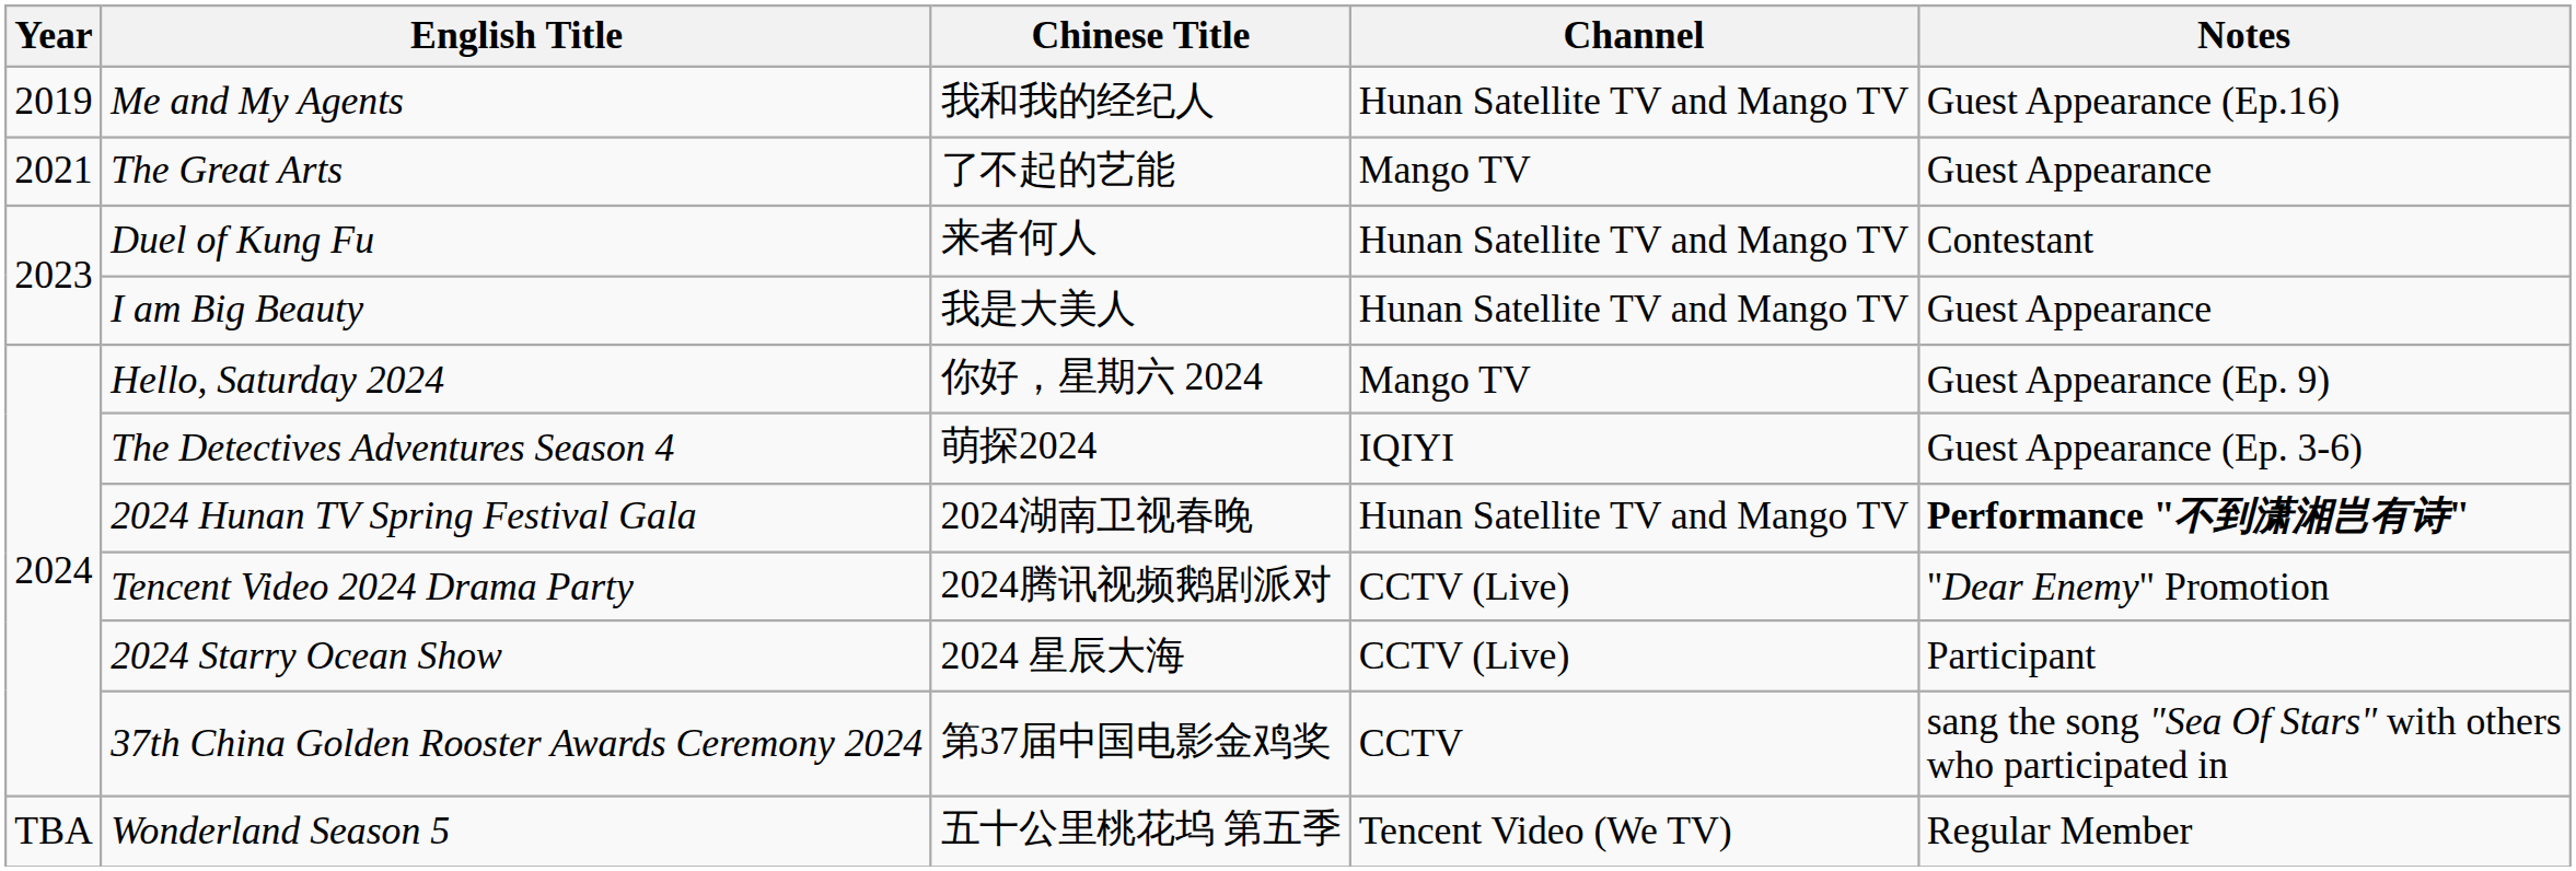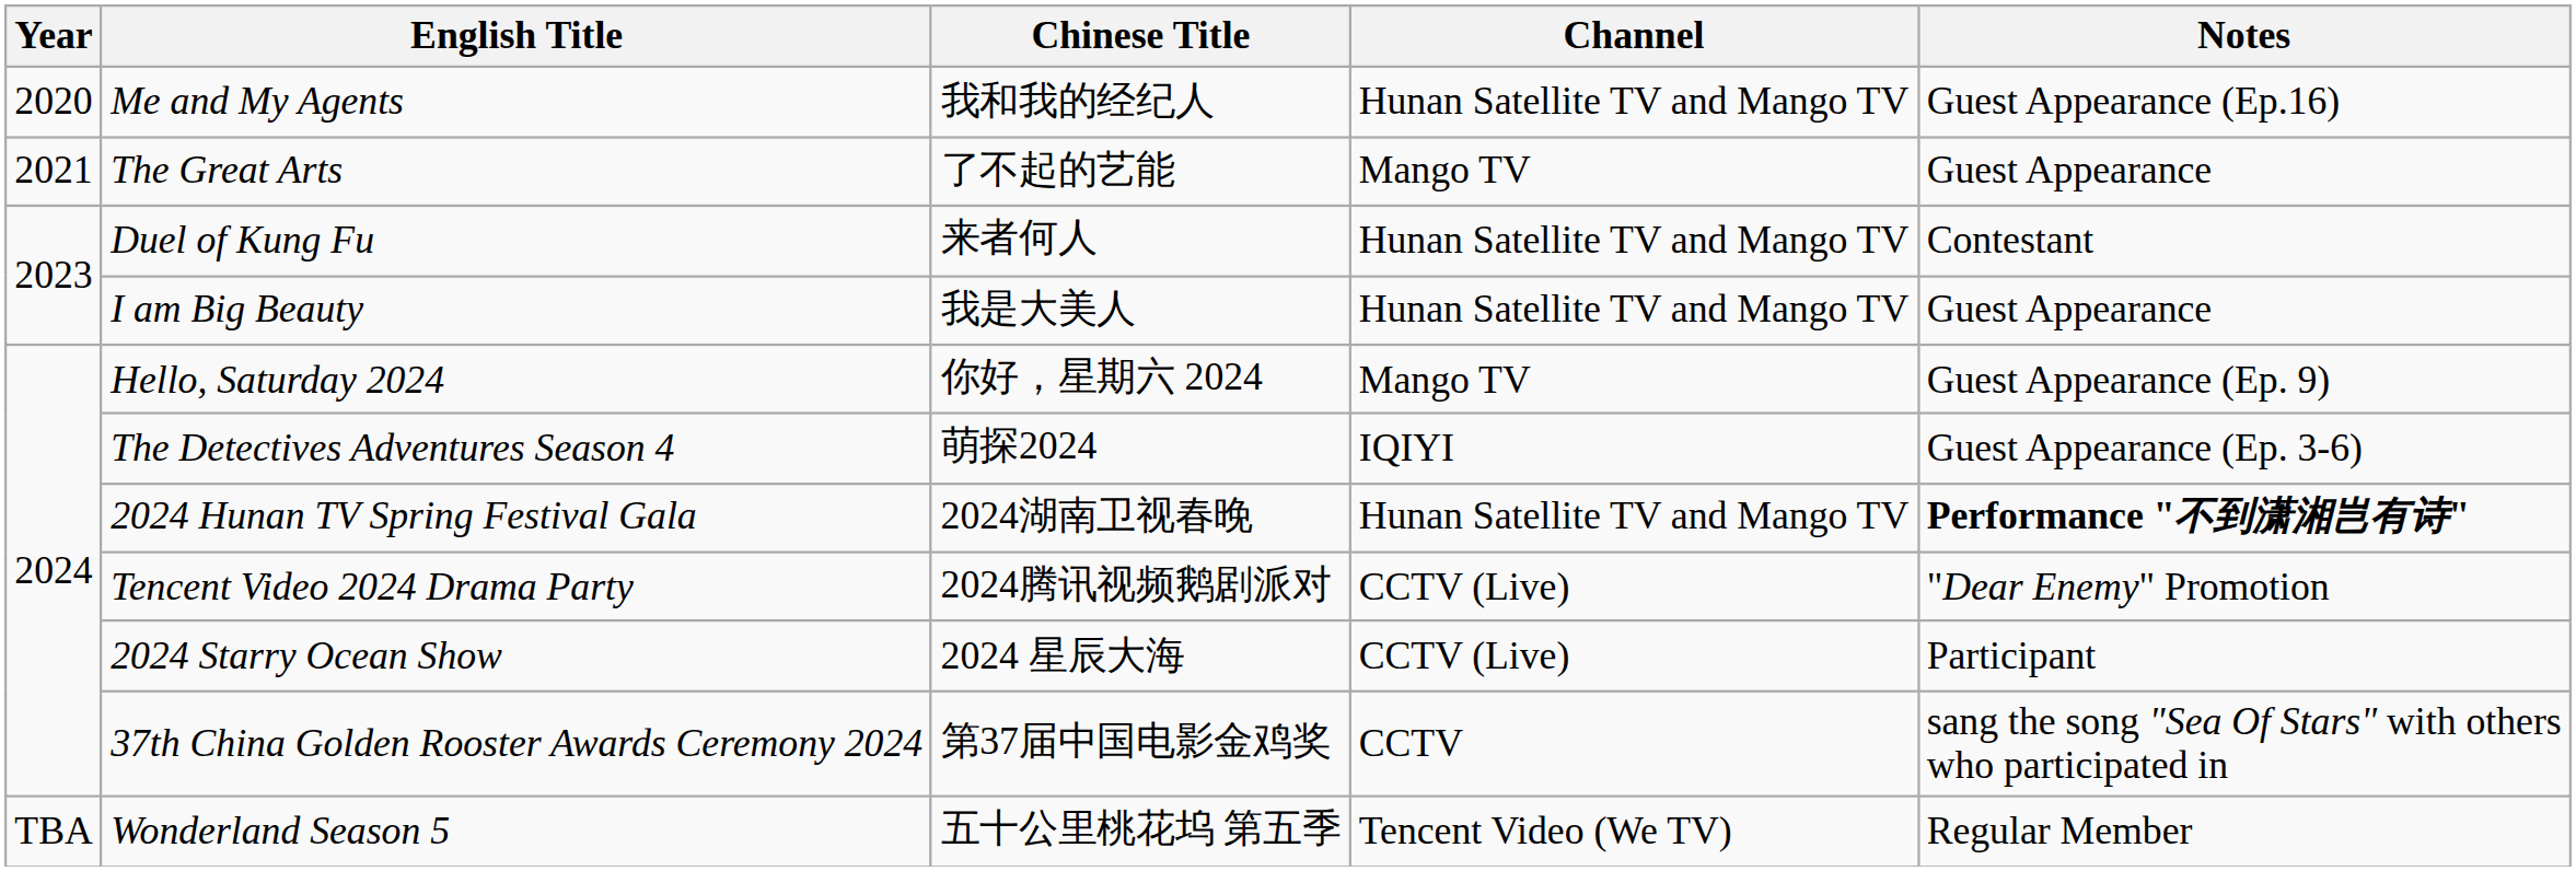 <table class="wikitable">
 <tr>
 <th>Year</th>
 <th>English Title</th>
 <th>Chinese Title</th>
 <th>Channel</th>
 <th>Notes</th>
 </tr>
 <tr>
-<td>2019</td>
+<td>2020</td>
 <td><em>Me and My Agents</em></td>
 <td>我和我的经纪人</td>
 <td>Hunan Satellite TV and Mango TV</td>
 <td>Guest Appearance (Ep.16)</td>
 </tr>
 <tr>
 <td>2021</td>
 <td><em>The Great Arts</em></td>
 <td>了不起的艺能</td>
 <td>Mango TV</td>
 <td>Guest Appearance</td>
 </tr>
 <tr>
 <td rowspan="2">2023</td>
 <td><em>Duel of Kung Fu</em></td>
 <td>来者何人</td>
 <td>Hunan Satellite TV and Mango TV</td>
 <td>Contestant</td>
 </tr>
 <tr>
 <td><em>I am Big Beauty</em></td>
 <td>我是大美人</td>
 <td>Hunan Satellite TV and Mango TV</td>
 <td>Guest Appearance</td>
 </tr>
 <tr>
 <td rowspan="6">2024</td>
 <td><em>Hello, Saturday 2024</em></td>
 <td>你好，星期六 2024</td>
 <td>Mango TV</td>
 <td>Guest Appearance (Ep. 9)</td>
 </tr>
 <tr>
 <td><em>The Detectives Adventures Season 4</em></td>
 <td>萌探2024</td>
 <td>IQIYI</td>
 <td>Guest Appearance (Ep. 3-6)</td>
 </tr>
 <tr>
 <td><em>2024 Hunan TV Spring Festival Gala</em></td>
 <td>2024湖南卫视春晚</td>
 <td>Hunan Satellite TV and Mango TV</td>
 <td><strong>Performance "<em>不到潇湘岂有诗</em>"</strong></td>
 </tr>
 <tr>
 <td><em>Tencent Video 2024 Drama Party</em></td>
 <td>2024腾讯视频鹅剧派对</td>
 <td>CCTV (Live)</td>
 <td>"<em>Dear Enemy</em>" Promotion</td>
 </tr>
 <tr>
 <td><em>2024 Starry Ocean Show</em></td>
 <td>2024 星辰大海</td>
 <td>CCTV (Live)</td>
 <td>Participant</td>
 </tr>
 <tr>
 <td><em>37th China Golden Rooster Awards Ceremony 2024</em></td>
 <td>第37届中国电影金鸡奖</td>
 <td>CCTV</td>
 <td>sang the song <em>"Sea Of Stars"</em> with others<br>who participated in <em></em></td>
 </tr>
 <tr>
 <td>TBA</td>
 <td><em>Wonderland Season 5</em></td>
 <td>五十公里桃花坞 第五季</td>
 <td>Tencent Video (We TV)</td>
 <td>Regular Member</td>
 </tr>
 </table>
